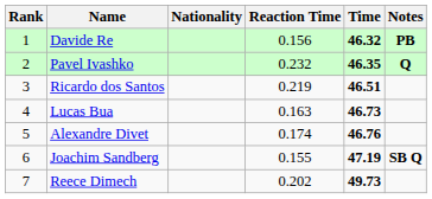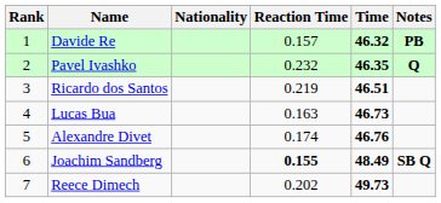 <table class="wikitable sortable" style="text-align:center">
 <tr>
 <th>Rank</th>
 <th>Name</th>
 <th>Nationality</th>
 <th>Reaction Time</th>
 <th>Time</th>
 <th>Notes</th>
 </tr>
 <tr bgcolor=ccffcc>
 <td>1</td>
 <td align=left><a href='#'>Davide Re</a></td>
 <td align=left></td>
-<td>0.156</td>
+<td>0.157</td>
 <td><strong>46.32</strong></td>
 <td><strong>PB</strong></td>
 </tr>
 <tr bgcolor=ccffcc>
 <td>2</td>
 <td align=left><a href='#'>Pavel Ivashko</a></td>
 <td align=left></td>
 <td>0.232</td>
 <td><strong>46.35</strong></td>
 <td><strong>Q</strong></td>
 </tr>
 <tr>
 <td>3</td>
 <td align=left><a href='#'>Ricardo dos Santos</a></td>
 <td align=left></td>
 <td>0.219</td>
 <td><strong>46.51</strong></td>
 <td></td>
 </tr>
 <tr>
 <td>4</td>
 <td align=left><a href='#'>Lucas Bua</a></td>
 <td align=left></td>
 <td>0.163</td>
 <td><strong>46.73</strong></td>
 <td></td>
 </tr>
 <tr>
 <td>5</td>
 <td align=left><a href='#'>Alexandre Divet</a></td>
 <td align=left></td>
 <td>0.174</td>
 <td><strong>46.76</strong></td>
 <td></td>
 </tr>
 <tr>
 <td>6</td>
 <td align=left><a href='#'>Joachim Sandberg</a></td>
 <td align=left></td>
-<td>0.155</td>
-<td><strong>47.19</strong></td>
+<td><strong>0.155</strong></td>
+<td><strong>48.49</strong></td>
 <td><strong>SB Q</strong></td>
 </tr>
 <tr>
 <td>7</td>
 <td align=left><a href='#'>Reece Dimech</a></td>
 <td align=left></td>
 <td>0.202</td>
 <td><strong>49.73</strong></td>
 <td></td>
 </tr>
 </table>
